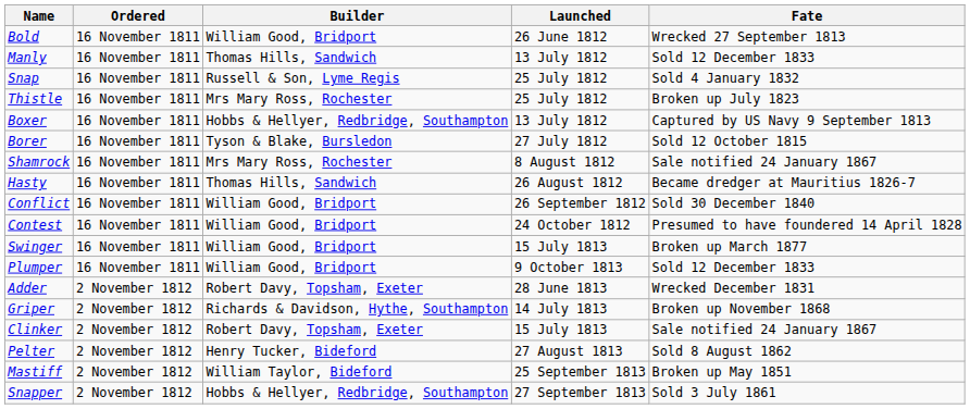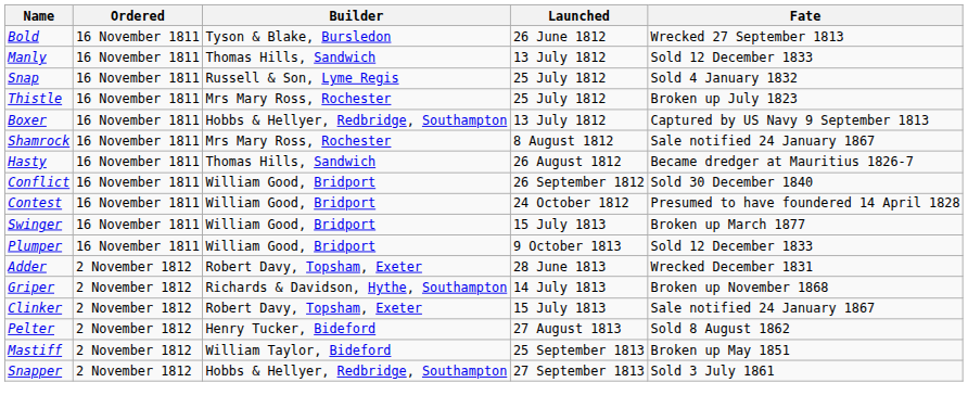 <table class="sortable wikitable">
 <tr>
 <th>Name</th>
 <th>Ordered</th>
 <th>Builder</th>
 <th>Launched</th>
 <th>Fate</th>
 </tr>
 <tr>
 <td><a href='#'><em>Bold</em></a></td>
 <td>16 November 1811</td>
-<td>William Good, <a href='#'>Bridport</a></td>
+<td>Tyson & Blake, <a href='#'>Bursledon</a></td>
 <td>26 June 1812</td>
 <td>Wrecked 27 September 1813</td>
 </tr>
 <tr>
 <td><a href='#'><em>Manly</em></a></td>
 <td>16 November 1811</td>
 <td>Thomas Hills, <a href='#'>Sandwich</a></td>
 <td>13 July 1812</td>
 <td>Sold 12 December 1833</td>
 </tr>
 <tr>
 <td><a href='#'><em>Snap</em></a></td>
 <td>16 November 1811</td>
 <td>Russell & Son, <a href='#'>Lyme Regis</a></td>
 <td>25 July 1812</td>
 <td>Sold 4 January 1832</td>
 </tr>
 <tr>
 <td><a href='#'><em>Thistle</em></a></td>
 <td>16 November 1811</td>
 <td>Mrs Mary Ross, <a href='#'>Rochester</a></td>
 <td>25 July 1812</td>
 <td>Broken up July 1823</td>
 </tr>
 <tr>
 <td><a href='#'><em>Boxer</em></a></td>
 <td>16 November 1811</td>
 <td>Hobbs & Hellyer, <a href='#'>Redbridge</a>, <a href='#'>Southampton</a></td>
 <td>13 July 1812</td>
 <td>Captured by US Navy 9 September 1813</td>
-</tr>
-<tr>
-<td><a href='#'><em>Borer</em></a></td>
-<td>16 November 1811</td>
-<td>Tyson & Blake, <a href='#'>Bursledon</a></td>
-<td>27 July 1812</td>
-<td>Sold 12 October 1815</td>
 </tr>
 <tr>
 <td><a href='#'><em>Shamrock</em></a></td>
 <td>16 November 1811</td>
 <td>Mrs Mary Ross, <a href='#'>Rochester</a></td>
 <td>8 August 1812</td>
 <td>Sale notified 24 January 1867</td>
 </tr>
 <tr>
 <td><a href='#'><em>Hasty</em></a></td>
 <td>16 November 1811</td>
 <td>Thomas Hills, <a href='#'>Sandwich</a></td>
 <td>26 August 1812</td>
 <td>Became dredger at Mauritius 1826-7</td>
 </tr>
 <tr>
 <td><a href='#'><em>Conflict</em></a></td>
 <td>16 November 1811</td>
 <td>William Good, <a href='#'>Bridport</a></td>
 <td>26 September 1812</td>
 <td>Sold 30 December 1840</td>
 </tr>
 <tr>
 <td><a href='#'><em>Contest</em></a></td>
 <td>16 November 1811</td>
 <td>William Good, <a href='#'>Bridport</a></td>
 <td>24 October 1812</td>
 <td>Presumed to have foundered 14 April 1828</td>
 </tr>
 <tr>
 <td><a href='#'><em>Swinger</em></a></td>
 <td>16 November 1811</td>
 <td>William Good, <a href='#'>Bridport</a></td>
 <td>15 July 1813</td>
 <td>Broken up March 1877</td>
 </tr>
 <tr>
 <td><a href='#'><em>Plumper</em></a></td>
 <td>16 November 1811</td>
 <td>William Good, <a href='#'>Bridport</a></td>
 <td>9 October 1813</td>
 <td>Sold 12 December 1833</td>
 </tr>
 <tr>
 <td><a href='#'><em>Adder</em></a></td>
 <td>2 November 1812</td>
 <td>Robert Davy, <a href='#'>Topsham</a>, <a href='#'>Exeter</a></td>
 <td>28 June 1813</td>
 <td>Wrecked December 1831</td>
 </tr>
 <tr>
 <td><a href='#'><em>Griper</em></a></td>
 <td>2 November 1812</td>
 <td>Richards & Davidson, <a href='#'>Hythe</a>, <a href='#'>Southampton</a></td>
 <td>14 July 1813</td>
 <td>Broken up November 1868</td>
 </tr>
 <tr>
 <td><a href='#'><em>Clinker</em></a></td>
 <td>2 November 1812</td>
 <td>Robert Davy, <a href='#'>Topsham</a>, <a href='#'>Exeter</a></td>
 <td>15 July 1813</td>
 <td>Sale notified 24 January 1867</td>
 </tr>
 <tr>
 <td><a href='#'><em>Pelter</em></a></td>
 <td>2 November 1812</td>
 <td>Henry Tucker, <a href='#'>Bideford</a></td>
 <td>27 August 1813</td>
 <td>Sold 8 August 1862</td>
 </tr>
 <tr>
 <td><a href='#'><em>Mastiff</em></a></td>
 <td>2 November 1812</td>
 <td>William Taylor, <a href='#'>Bideford</a></td>
 <td>25 September 1813</td>
 <td>Broken up May 1851</td>
 </tr>
 <tr>
 <td><a href='#'><em>Snapper</em></a></td>
 <td>2 November 1812</td>
 <td>Hobbs & Hellyer, <a href='#'>Redbridge</a>, <a href='#'>Southampton</a></td>
 <td>27 September 1813</td>
 <td>Sold 3 July 1861</td>
 </tr>
 </table>
